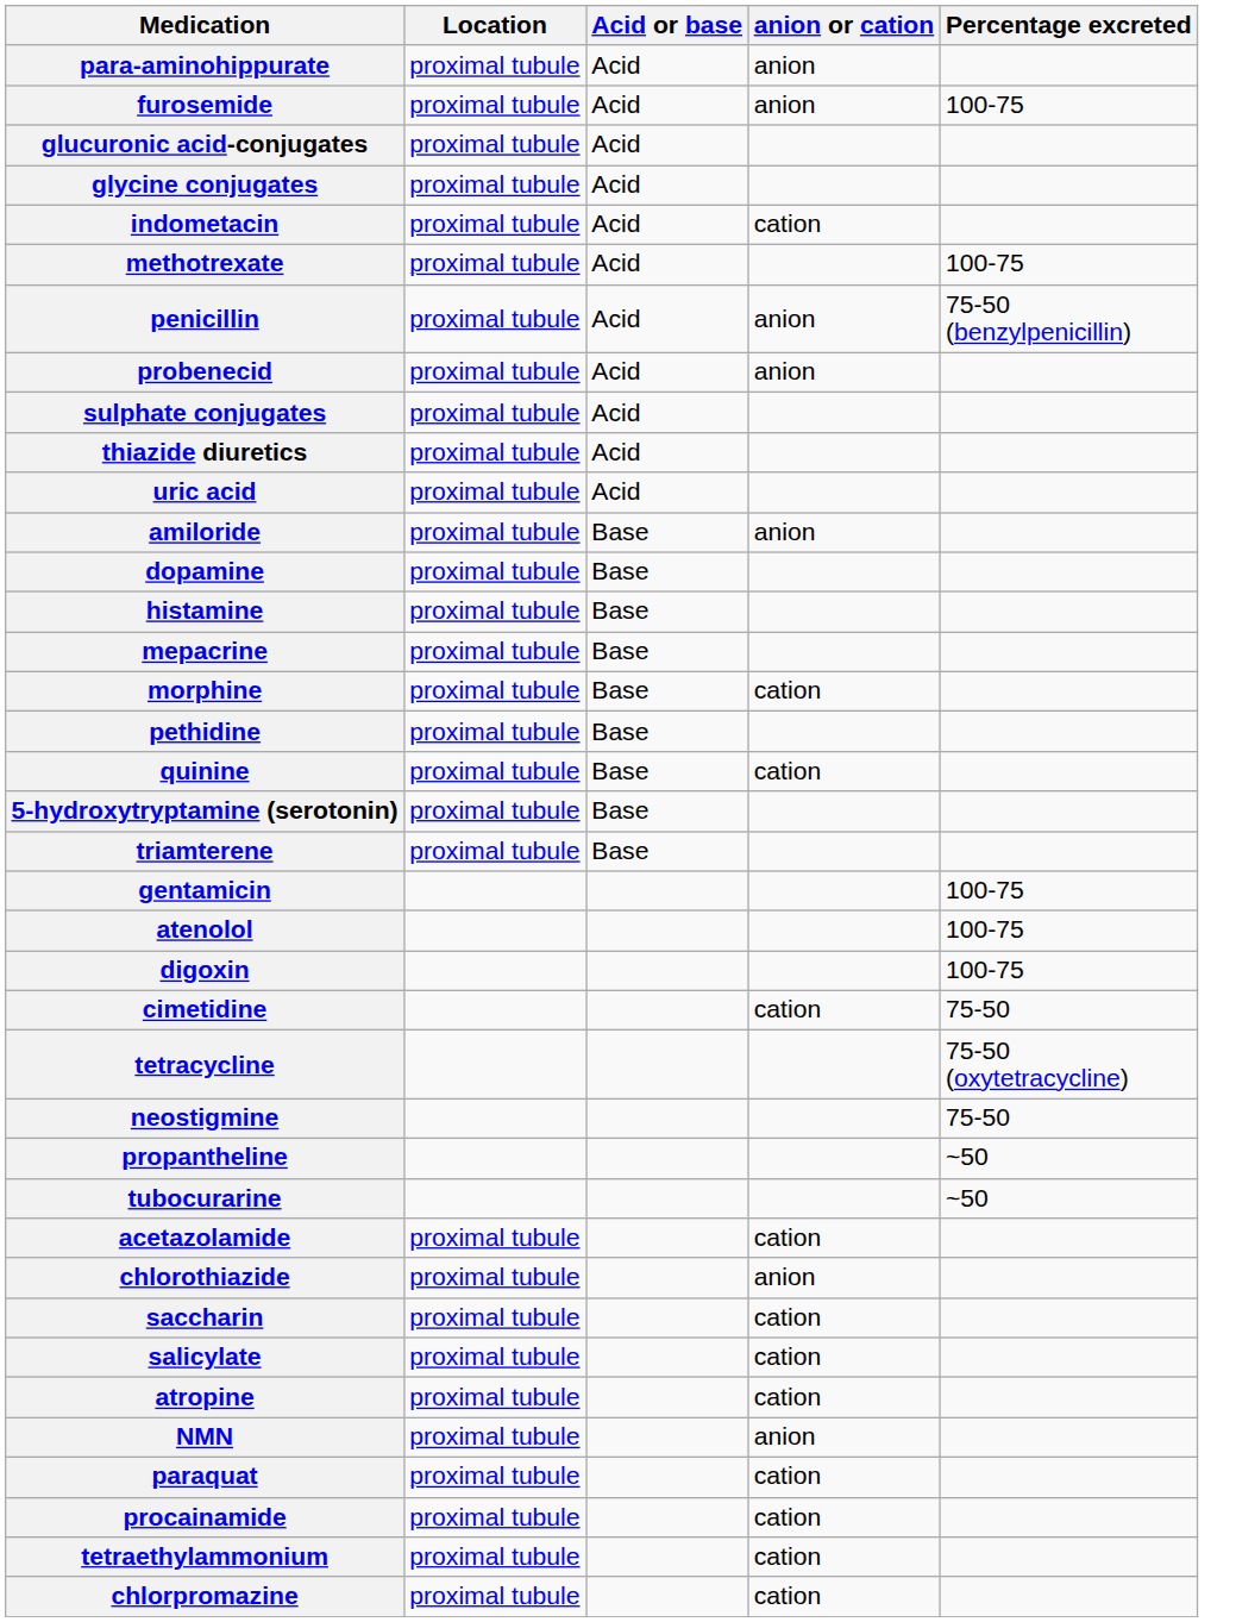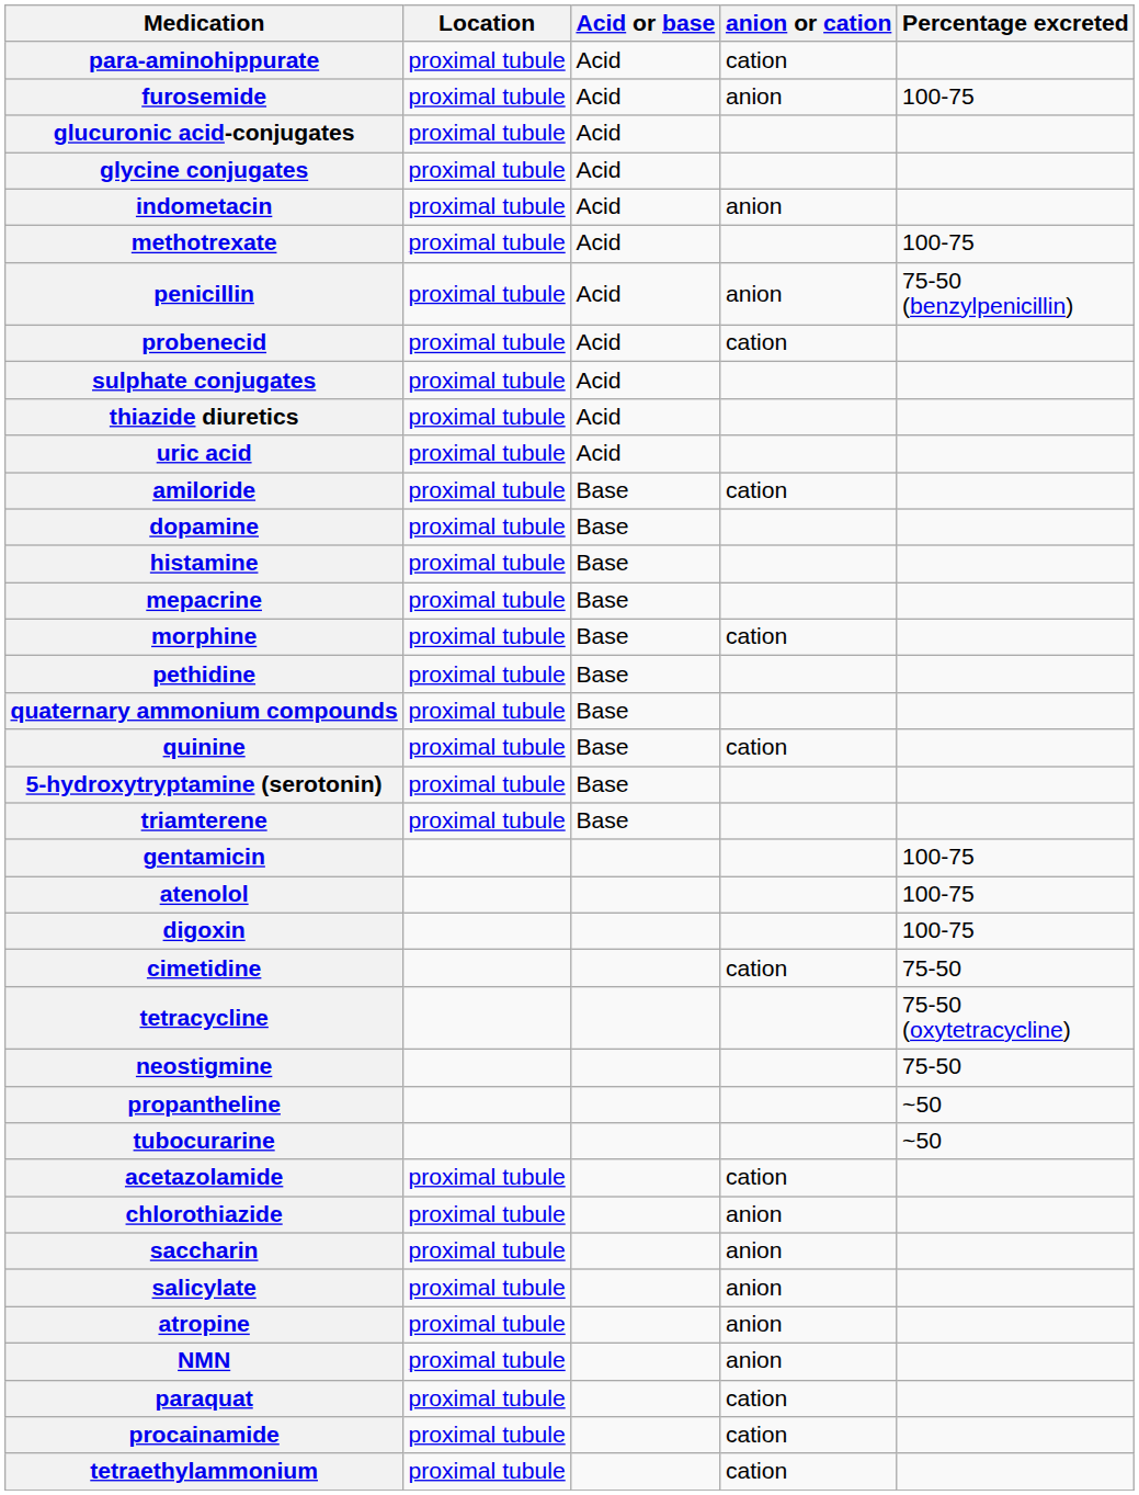 <table class="wikitable sortable">
 <tr>
 <th>Medication</th>
 <th>Location</th>
 <th><a href='#'>Acid</a> or <a href='#'>base</a></th>
 <th><a href='#'>anion</a> or <a href='#'>cation</a></th>
 <th>Percentage excreted</th>
 </tr>
 <tr>
 <th><a href='#'>para-aminohippurate</a></th>
 <td><a href='#'>proximal tubule</a></td>
 <td>Acid</td>
-<td>anion</td>
+<td>cation</td>
 <td></td>
 </tr>
 <tr>
 <th><a href='#'>furosemide</a></th>
 <td><a href='#'>proximal tubule</a></td>
 <td>Acid</td>
 <td>anion</td>
 <td>100-75</td>
 </tr>
 <tr>
 <th><a href='#'>glucuronic acid</a>-conjugates</th>
 <td><a href='#'>proximal tubule</a></td>
 <td>Acid</td>
 <td></td>
 <td></td>
 </tr>
 <tr>
 <th><a href='#'>glycine conjugates</a></th>
 <td><a href='#'>proximal tubule</a></td>
 <td>Acid</td>
 <td></td>
 <td></td>
 </tr>
 <tr>
 <th><a href='#'>indometacin</a></th>
 <td><a href='#'>proximal tubule</a></td>
 <td>Acid</td>
-<td>cation</td>
+<td>anion</td>
 <td></td>
 </tr>
 <tr>
 <th><a href='#'>methotrexate</a></th>
 <td><a href='#'>proximal tubule</a></td>
 <td>Acid</td>
 <td></td>
 <td>100-75</td>
 </tr>
 <tr>
 <th><a href='#'>penicillin</a></th>
 <td><a href='#'>proximal tubule</a></td>
 <td>Acid</td>
 <td>anion</td>
 <td>75-50 <br> (<a href='#'>benzylpenicillin</a>)</td>
 </tr>
 <tr>
 <th><a href='#'>probenecid</a></th>
 <td><a href='#'>proximal tubule</a></td>
 <td>Acid</td>
-<td>anion</td>
+<td>cation</td>
 <td></td>
 </tr>
 <tr>
 <th><a href='#'>sulphate conjugates</a></th>
 <td><a href='#'>proximal tubule</a></td>
 <td>Acid</td>
 <td></td>
 <td></td>
 </tr>
 <tr>
 <th><a href='#'>thiazide</a> diuretics</th>
 <td><a href='#'>proximal tubule</a></td>
 <td>Acid</td>
 <td></td>
 <td></td>
 </tr>
 <tr>
 <th><a href='#'>uric acid</a></th>
 <td><a href='#'>proximal tubule</a></td>
 <td>Acid</td>
 <td></td>
 <td></td>
 </tr>
 <tr>
 <th><a href='#'>amiloride</a></th>
 <td><a href='#'>proximal tubule</a></td>
 <td>Base</td>
-<td>anion</td>
+<td>cation</td>
 <td></td>
 </tr>
 <tr>
 <th><a href='#'>dopamine</a></th>
 <td><a href='#'>proximal tubule</a></td>
 <td>Base</td>
 <td></td>
 <td></td>
 </tr>
 <tr>
 <th><a href='#'>histamine</a></th>
 <td><a href='#'>proximal tubule</a></td>
 <td>Base</td>
 <td></td>
 <td></td>
 </tr>
 <tr>
 <th><a href='#'>mepacrine</a></th>
 <td><a href='#'>proximal tubule</a></td>
 <td>Base</td>
 <td></td>
 <td></td>
 </tr>
 <tr>
 <th><a href='#'>morphine</a></th>
 <td><a href='#'>proximal tubule</a></td>
 <td>Base</td>
 <td>cation</td>
 <td></td>
 </tr>
 <tr>
 <th><a href='#'>pethidine</a></th>
+<td><a href='#'>proximal tubule</a></td>
+<td>Base</td>
+<td></td>
+<td></td>
+</tr>
+<tr>
+<th><a href='#'>quaternary ammonium compounds</a></th>
 <td><a href='#'>proximal tubule</a></td>
 <td>Base</td>
 <td></td>
 <td></td>
 </tr>
 <tr>
 <th><a href='#'>quinine</a></th>
 <td><a href='#'>proximal tubule</a></td>
 <td>Base</td>
 <td>cation</td>
 <td></td>
 </tr>
 <tr>
 <th><a href='#'>5-hydroxytryptamine</a> (serotonin)</th>
 <td><a href='#'>proximal tubule</a></td>
 <td>Base</td>
 <td></td>
 <td></td>
 </tr>
 <tr>
 <th><a href='#'>triamterene</a></th>
 <td><a href='#'>proximal tubule</a></td>
 <td>Base</td>
 <td></td>
 <td></td>
 </tr>
 <tr>
 <th><a href='#'>gentamicin</a></th>
 <td></td>
 <td></td>
 <td></td>
 <td>100-75</td>
 </tr>
 <tr>
 <th><a href='#'>atenolol</a></th>
 <td></td>
 <td></td>
 <td></td>
 <td>100-75</td>
 </tr>
 <tr>
 <th><a href='#'>digoxin</a></th>
 <td></td>
 <td></td>
 <td></td>
 <td>100-75</td>
 </tr>
 <tr>
 <th><a href='#'>cimetidine</a></th>
 <td></td>
 <td></td>
 <td>cation</td>
 <td>75-50</td>
 </tr>
 <tr>
 <th><a href='#'>tetracycline</a></th>
 <td></td>
 <td></td>
 <td></td>
 <td>75-50 <br> (<a href='#'>oxytetracycline</a>)</td>
 </tr>
 <tr>
 <th><a href='#'>neostigmine</a></th>
 <td></td>
 <td></td>
 <td></td>
 <td>75-50</td>
 </tr>
 <tr>
 <th><a href='#'>propantheline</a></th>
 <td></td>
 <td></td>
 <td></td>
 <td>~50</td>
 </tr>
 <tr>
 <th><a href='#'>tubocurarine</a></th>
 <td></td>
 <td></td>
 <td></td>
 <td>~50</td>
 </tr>
 <tr>
 <th><a href='#'>acetazolamide</a></th>
 <td><a href='#'>proximal tubule</a></td>
 <td></td>
 <td>cation</td>
 <td></td>
 </tr>
 <tr>
 <th><a href='#'>chlorothiazide</a></th>
 <td><a href='#'>proximal tubule</a></td>
 <td></td>
 <td>anion</td>
 <td></td>
 </tr>
 <tr>
 <th><a href='#'>saccharin</a></th>
 <td><a href='#'>proximal tubule</a></td>
 <td></td>
-<td>cation</td>
+<td>anion</td>
 <td></td>
 </tr>
 <tr>
 <th><a href='#'>salicylate</a></th>
 <td><a href='#'>proximal tubule</a></td>
 <td></td>
-<td>cation</td>
+<td>anion</td>
 <td></td>
 </tr>
 <tr>
 <th><a href='#'>atropine</a></th>
 <td><a href='#'>proximal tubule</a></td>
 <td></td>
-<td>cation</td>
+<td>anion</td>
 <td></td>
 </tr>
 <tr>
 <th><a href='#'>NMN</a></th>
 <td><a href='#'>proximal tubule</a></td>
 <td></td>
 <td>anion</td>
 <td></td>
 </tr>
 <tr>
 <th><a href='#'>paraquat</a></th>
 <td><a href='#'>proximal tubule</a></td>
 <td></td>
 <td>cation</td>
 <td></td>
 </tr>
 <tr>
 <th><a href='#'>procainamide</a></th>
 <td><a href='#'>proximal tubule</a></td>
 <td></td>
 <td>cation</td>
 <td></td>
 </tr>
 <tr>
 <th><a href='#'>tetraethylammonium</a></th>
 <td><a href='#'>proximal tubule</a></td>
 <td></td>
 <td>cation</td>
 <td></td>
 </tr>
 <tr>
-<th><a href='#'>chlorpromazine</a></th>
-<td><a href='#'>proximal tubule</a></td>
-<td></td>
-<td>cation</td>
-<td></td>
-</tr>
-<tr>
 </tr>
 </table>
